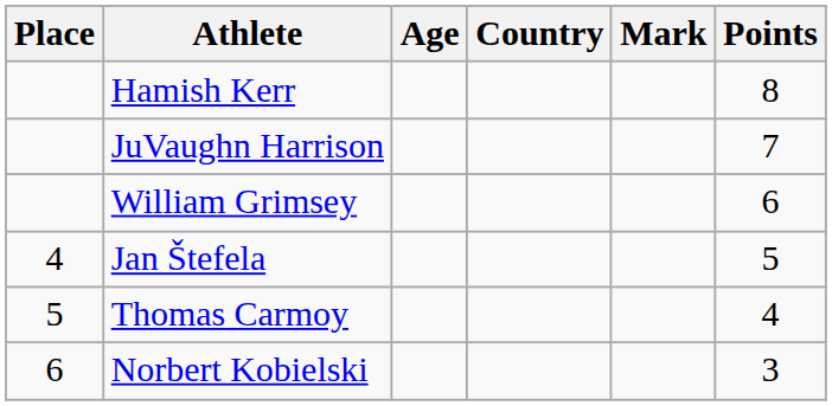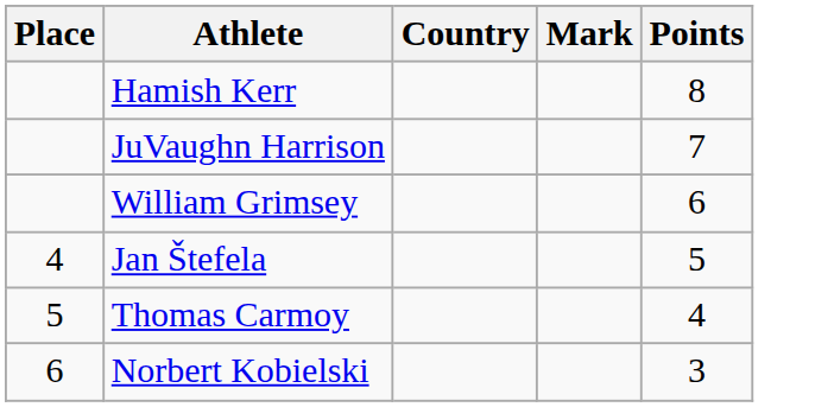 <table class="wikitable mw-datatable sortable">
 <tr>
 <th>Place</th>
 <th>Athlete</th>
-<th>Age</th>
 <th>Country</th>
 <th>Mark</th>
 <th>Points</th>
 </tr>
 <tr>
 <td align=center></td>
 <td><a href='#'>Hamish Kerr</a></td>
 <td></td>
 <td></td>
-<td></td>
 <td align=center>8</td>
 </tr>
 <tr>
 <td align=center></td>
 <td><a href='#'>JuVaughn Harrison</a></td>
-<td></td>
 <td></td>
 <td></td>
 <td align=center>7</td>
 </tr>
 <tr>
 <td align=center></td>
 <td><a href='#'>William Grimsey</a></td>
 <td></td>
 <td></td>
-<td></td>
 <td align=center>6</td>
 </tr>
 <tr>
 <td align=center>4</td>
 <td><a href='#'>Jan Štefela</a></td>
-<td></td>
 <td></td>
 <td></td>
 <td align=center>5</td>
 </tr>
 <tr>
 <td align=center>5</td>
 <td><a href='#'>Thomas Carmoy</a></td>
 <td></td>
 <td></td>
-<td></td>
 <td align=center>4</td>
 </tr>
 <tr>
 <td align=center>6</td>
 <td><a href='#'>Norbert Kobielski</a></td>
 <td></td>
 <td></td>
-<td></td>
 <td align=center>3</td>
 </tr>
 </table>
